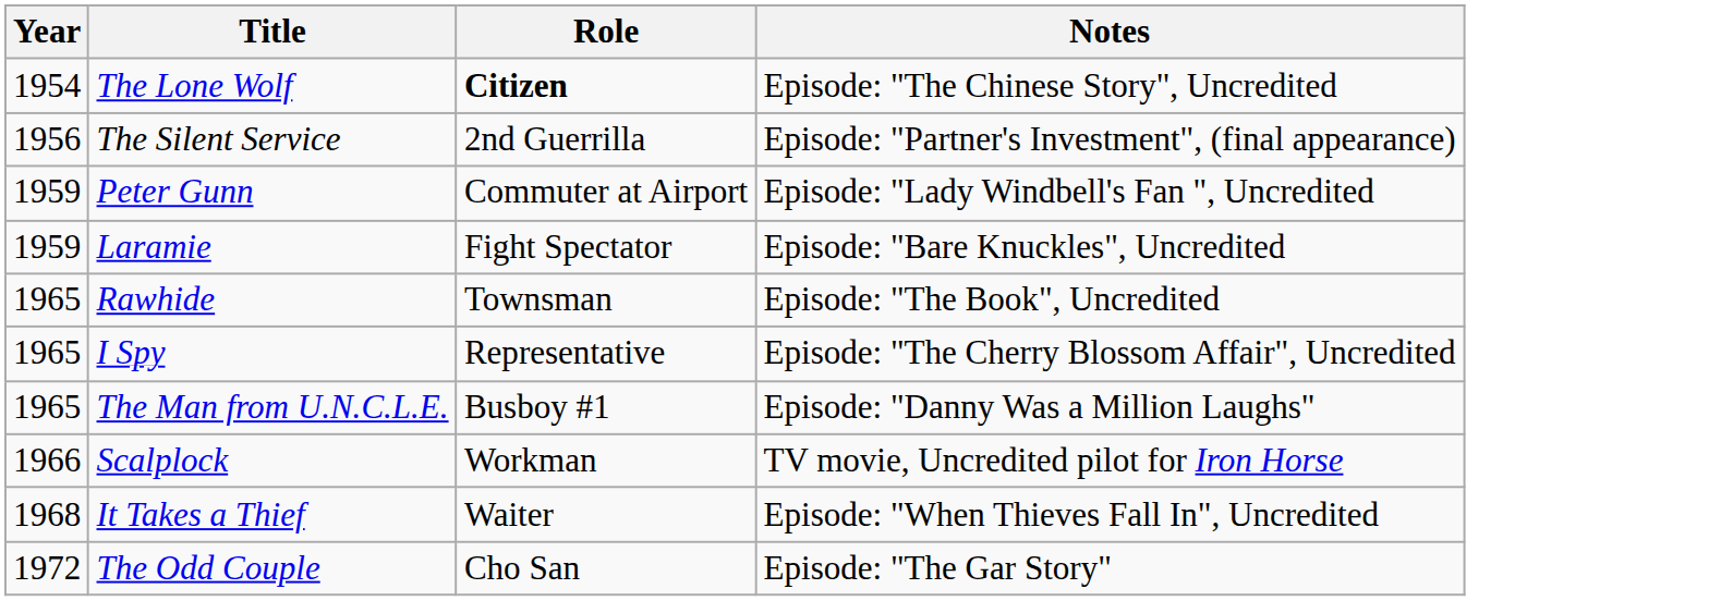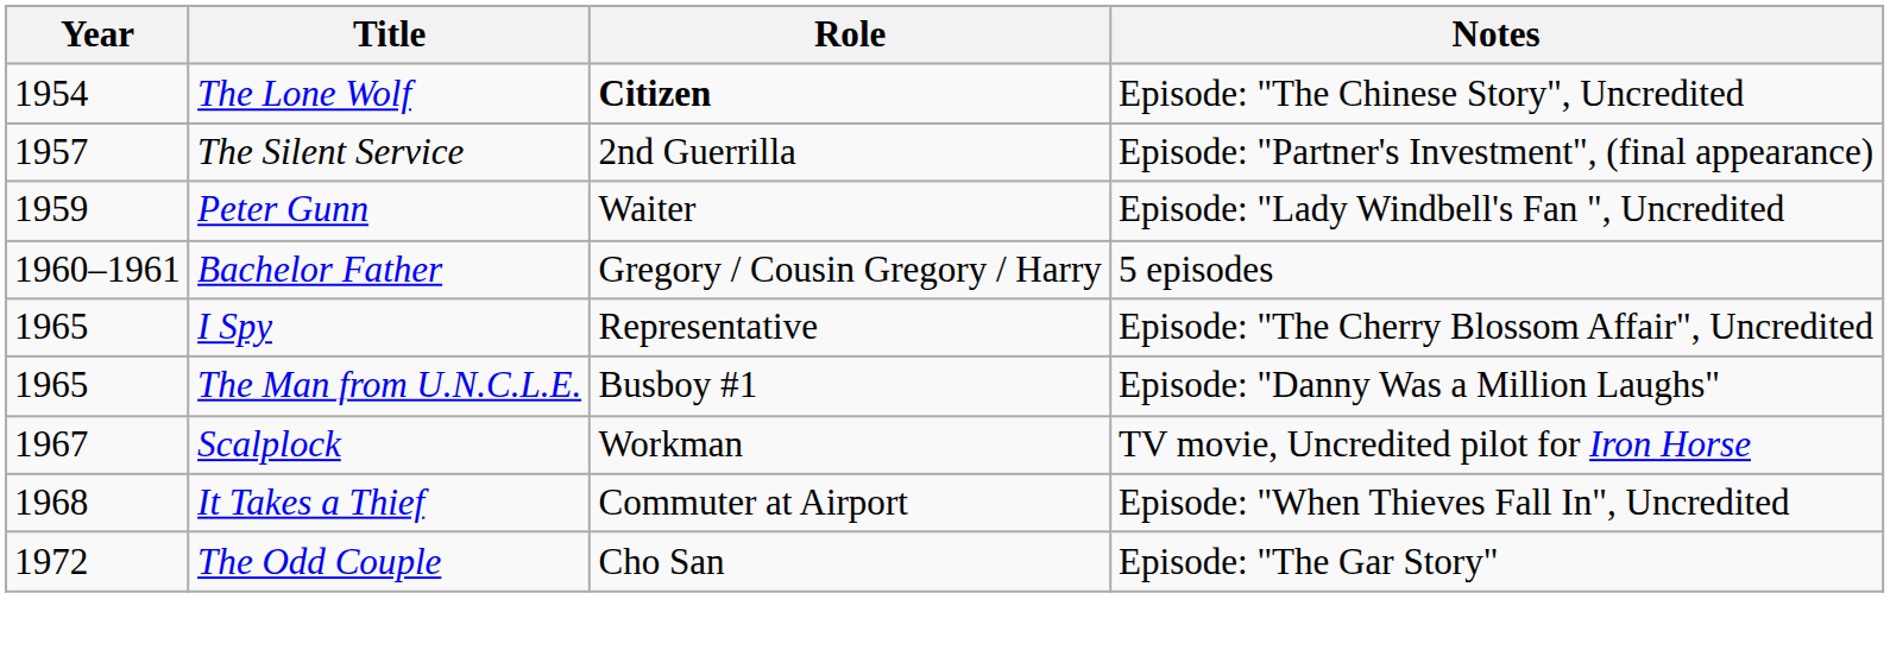 <table class="wikitable sortable">
 <tr>
 <th>Year</th>
 <th>Title</th>
 <th>Role</th>
 <th class="unsortable">Notes</th>
 </tr>
 <tr>
 <td>1954</td>
 <td><em><a href='#'>The Lone Wolf</a></em></td>
 <td><strong>Citizen</strong></td>
 <td>Episode: "The Chinese Story", Uncredited</td>
 </tr>
 <tr>
-<td>1956</td>
+<td>1957</td>
 <td><em>The Silent Service</em></td>
 <td>2nd Guerrilla</td>
 <td>Episode: "Partner's Investment", (final appearance)</td>
 </tr>
 <tr>
 <td>1959</td>
 <td><em><a href='#'>Peter Gunn</a></em></td>
-<td>Commuter at Airport</td>
+<td>Waiter</td>
 <td>Episode: "Lady Windbell's Fan ", Uncredited</td>
 </tr>
 <tr>
-<td>1959</td>
-<td><em><a href='#'>Laramie</a></em></td>
-<td>Fight Spectator</td>
-<td>Episode: "Bare Knuckles", Uncredited</td>
-</tr>
-<tr>
-<td>1965</td>
-<td><em><a href='#'>Rawhide</a></em></td>
-<td>Townsman</td>
-<td>Episode: "The Book", Uncredited</td>
+<td>1960–1961</td>
+<td><em><a href='#'>Bachelor Father</a></em></td>
+<td>Gregory / Cousin Gregory / Harry</td>
+<td>5 episodes</td>
 </tr>
 <tr>
 <td>1965</td>
 <td><em><a href='#'>I Spy</a></em></td>
 <td>Representative</td>
 <td>Episode: "The Cherry Blossom Affair", Uncredited</td>
 </tr>
 <tr>
 <td>1965</td>
 <td><em><a href='#'>The Man from U.N.C.L.E.</a></em></td>
 <td>Busboy #1</td>
 <td>Episode: "Danny Was a Million Laughs"</td>
 </tr>
 <tr>
-<td>1966</td>
+<td>1967</td>
 <td><em><a href='#'>Scalplock</a></em></td>
 <td>Workman</td>
 <td>TV movie, Uncredited pilot for <em><a href='#'>Iron Horse</a></em></td>
 </tr>
 <tr>
 <td>1968</td>
 <td><em><a href='#'>It Takes a Thief</a></em></td>
-<td>Waiter</td>
+<td>Commuter at Airport</td>
 <td>Episode: "When Thieves Fall In", Uncredited</td>
 </tr>
 <tr>
 <td>1972</td>
 <td><em><a href='#'>The Odd Couple</a></em></td>
 <td>Cho San</td>
 <td>Episode: "The Gar Story"</td>
 </tr>
 </table>
